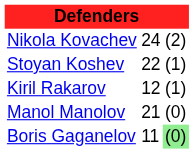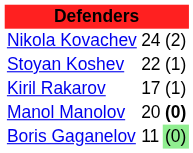 <table class="toccolours" border="0" cellpadding="2" cellspacing="0" align="left" style="margin:0.5em;">
 <tr>
 <th colspan="4" align="center" bgcolor="#FF2020"><span>Defenders</span></th>
 </tr>
 <tr>
 <td> <a href='#'>Nikola Kovachev</a></td>
 <td>24</td>
 <td>(2)</td>
 </tr>
 <tr>
 <td> <a href='#'>Stoyan Koshev</a></td>
 <td>22</td>
 <td>(1)</td>
 </tr>
 <tr>
 <td> <a href='#'>Kiril Rakarov</a></td>
-<td>12</td>
+<td>17</td>
 <td>(1)</td>
 </tr>
 <tr>
 <td> <a href='#'>Manol Manolov</a></td>
-<td>21</td>
-<td>(0)</td>
+<td>20</td>
+<td><strong>(0)</strong></td>
 </tr>
 <tr>
 <td> <a href='#'>Boris Gaganelov</a></td>
 <td>11</td>
 <td style="background: lightgreen;">(0)</td>
 </tr>
 <tr>
 </tr>
 </table>
